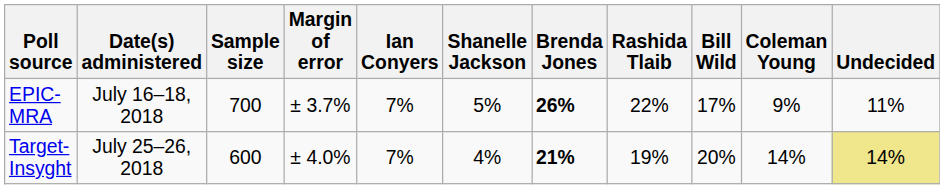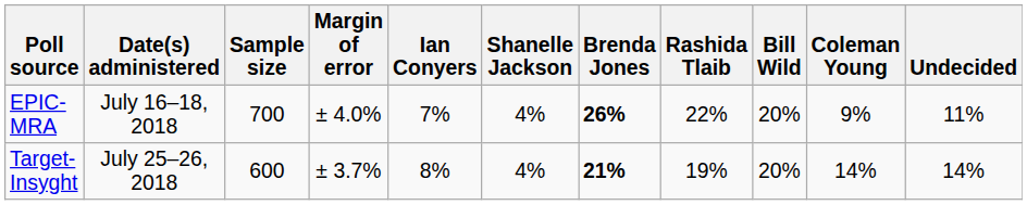 <table class="wikitable">
 <tr valign= bottom>
 <th>Poll source</th>
 <th>Date(s)<br>administered</th>
 <th>Sample<br>size</th>
 <th>Margin<br>of error</th>
 <th style="width:90px;">Ian<br>Conyers</th>
 <th style="width:90px;">Shanelle<br>Jackson</th>
 <th style="width:90px;">Brenda<br>Jones</th>
 <th style="width:90px;">Rashida<br>Tlaib</th>
 <th style="width:90px;">Bill<br>Wild</th>
 <th style="width:90px;">Coleman<br>Young</th>
 <th>Undecided</th>
 </tr>
 <tr>
 <td><a href='#'>EPIC-MRA</a></td>
 <td align=center>July 16–18, 2018</td>
 <td align=center>700</td>
-<td align=center>± 3.7%</td>
+<td align=center>± 4.0%</td>
 <td align=center>7%</td>
-<td align=center>5%</td>
+<td align=center>4%</td>
 <td><strong>26%</strong></td>
 <td align=center>22%</td>
-<td align=center>17%</td>
+<td align=center>20%</td>
 <td align=center>9%</td>
 <td align=center>11%</td>
 </tr>
 <tr>
 <td><a href='#'>Target-Insyght</a></td>
 <td align=center>July 25–26, 2018</td>
 <td align=center>600</td>
-<td align=center>± 4.0%</td>
-<td align=center>7%</td>
+<td align=center>± 3.7%</td>
+<td align=center>8%</td>
 <td align=center>4%</td>
 <td><strong>21%</strong></td>
 <td align=center>19%</td>
 <td align=center>20%</td>
 <td align=center>14%</td>
-<td align=center style="background: khaki;">14%</td>
+<td align=center>14%</td>
 </tr>
 </table>
